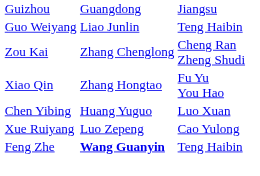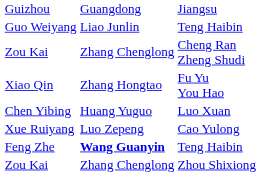 <table>
 <tr>
 <th scope=row style="text-align:left"><br></th>
 <td><a href='#'>Guizhou</a></td>
 <td><a href='#'>Guangdong</a></td>
 <td><a href='#'>Jiangsu</a></td>
 </tr>
 <tr>
 <th scope=row style="text-align:left"><br></th>
 <td><a href='#'>Guo Weiyang</a></td>
 <td><a href='#'>Liao Junlin</a></td>
 <td><a href='#'>Teng Haibin</a></td>
 </tr>
 <tr>
 <th scope=row style="text-align:left"><br></th>
 <td><a href='#'>Zou Kai</a></td>
 <td><a href='#'>Zhang Chenglong</a></td>
 <td><a href='#'>Cheng Ran</a><br><a href='#'>Zheng Shudi</a></td>
 </tr>
 <tr>
 <th scope=row style="text-align:left"><br></th>
 <td><a href='#'>Xiao Qin</a></td>
 <td><a href='#'>Zhang Hongtao</a></td>
 <td><a href='#'>Fu Yu</a><br><a href='#'>You Hao</a></td>
 </tr>
 <tr>
 <th scope=row style="text-align:left"><br></th>
 <td><a href='#'>Chen Yibing</a></td>
 <td><a href='#'>Huang Yuguo</a></td>
 <td><a href='#'>Luo Xuan</a></td>
 </tr>
 <tr>
 <th scope=row style="text-align:left"><br></th>
 <td><a href='#'>Xue Ruiyang</a></td>
 <td><a href='#'>Luo Zepeng</a></td>
 <td><a href='#'>Cao Yulong</a></td>
 </tr>
 <tr>
 <th scope=row style="text-align:left"><br></th>
 <td><a href='#'>Feng Zhe</a></td>
 <td><strong><a href='#'>Wang Guanyin</a></strong></td>
 <td><a href='#'>Teng Haibin</a></td>
 </tr>
+<tr>
+<th scope=row style="text-align:left"><br></th>
+<td><a href='#'>Zou Kai</a></td>
+<td><a href='#'>Zhang Chenglong</a></td>
+<td><a href='#'>Zhou Shixiong</a></td>
+</tr>
 </table>
